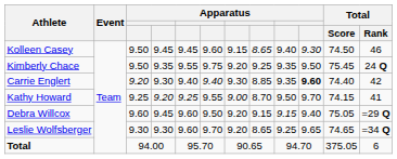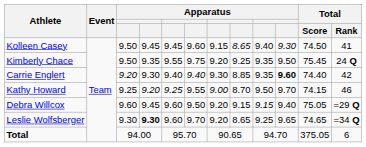 <table class=wikitable style=font-size:95%;text-align:center>
 <tr>
 <th rowspan=3>Athlete</th>
 <th rowspan=3>Event</th>
 <th colspan=8>Apparatus</th>
 <th colspan=2 rowspan=2>Total</th>
 </tr>
 <tr style=font-size:95%>
 <th colspan=2></th>
 <th colspan=2></th>
 <th colspan=2></th>
 <th colspan=2></th>
 </tr>
 <tr style=font-size:95%>
 <th></th>
 <th></th>
 <th></th>
 <th></th>
 <th></th>
 <th></th>
 <th></th>
 <th></th>
 <th>Score</th>
 <th>Rank</th>
 </tr>
 <tr>
 <td align=left><a href='#'>Kolleen Casey</a></td>
 <td align=left rowspan=7><a href='#'>Team</a></td>
 <td>9.50</td>
 <td>9.45</td>
 <td>9.45</td>
 <td>9.60</td>
 <td>9.15</td>
 <td><em>8.65</em></td>
 <td>9.40</td>
 <td><em>9.30</em></td>
 <td>74.50</td>
-<td>46</td>
+<td>41</td>
 </tr>
 <tr>
 <td align=left><a href='#'>Kimberly Chace</a></td>
 <td>9.50</td>
 <td>9.35</td>
 <td>9.55</td>
 <td>9.75</td>
 <td>9.20</td>
 <td>9.25</td>
 <td>9.35</td>
 <td>9.50</td>
 <td>75.45</td>
 <td>24 <strong>Q</strong></td>
 </tr>
 <tr>
 <td align=left><a href='#'>Carrie Englert</a></td>
 <td><em>9.20</em></td>
 <td>9.30</td>
 <td>9.40</td>
 <td><em>9.40</em></td>
 <td>9.30</td>
 <td>8.85</td>
 <td>9.35</td>
 <td><strong>9.60</strong></td>
 <td>74.40</td>
 <td>42</td>
 </tr>
 <tr>
 <td align=left><a href='#'>Kathy Howard</a></td>
 <td>9.25</td>
 <td><em>9.20</em></td>
 <td><em>9.25</em></td>
 <td>9.55</td>
 <td><em>9.00</em></td>
 <td>8.70</td>
 <td>9.50</td>
 <td>9.70</td>
 <td>74.15</td>
-<td>41</td>
+<td>46</td>
 </tr>
 <tr>
 <td align=left><a href='#'>Debra Willcox</a></td>
 <td>9.60</td>
 <td>9.45</td>
 <td>9.60</td>
 <td>9.50</td>
 <td>9.20</td>
 <td>9.15</td>
 <td><em>9.15</em></td>
 <td>9.40</td>
 <td>75.05</td>
 <td>=29 <strong>Q</strong></td>
 </tr>
 <tr>
 <td align=left><a href='#'>Leslie Wolfsberger</a></td>
 <td>9.30</td>
-<td>9.30</td>
+<td><strong>9.30</strong></td>
 <td>9.60</td>
 <td>9.70</td>
 <td>9.20</td>
 <td>8.65</td>
 <td>9.25</td>
 <td>9.65</td>
 <td>74.65</td>
 <td>=34 <strong>Q</strong></td>
 </tr>
 <tr>
 <td align=left><strong>Total</strong></td>
 <td colspan=2>94.00</td>
 <td colspan=2>95.70</td>
 <td colspan=2>90.65</td>
 <td colspan=2>94.70</td>
 <td>375.05</td>
 <td>6</td>
 </tr>
 </table>
